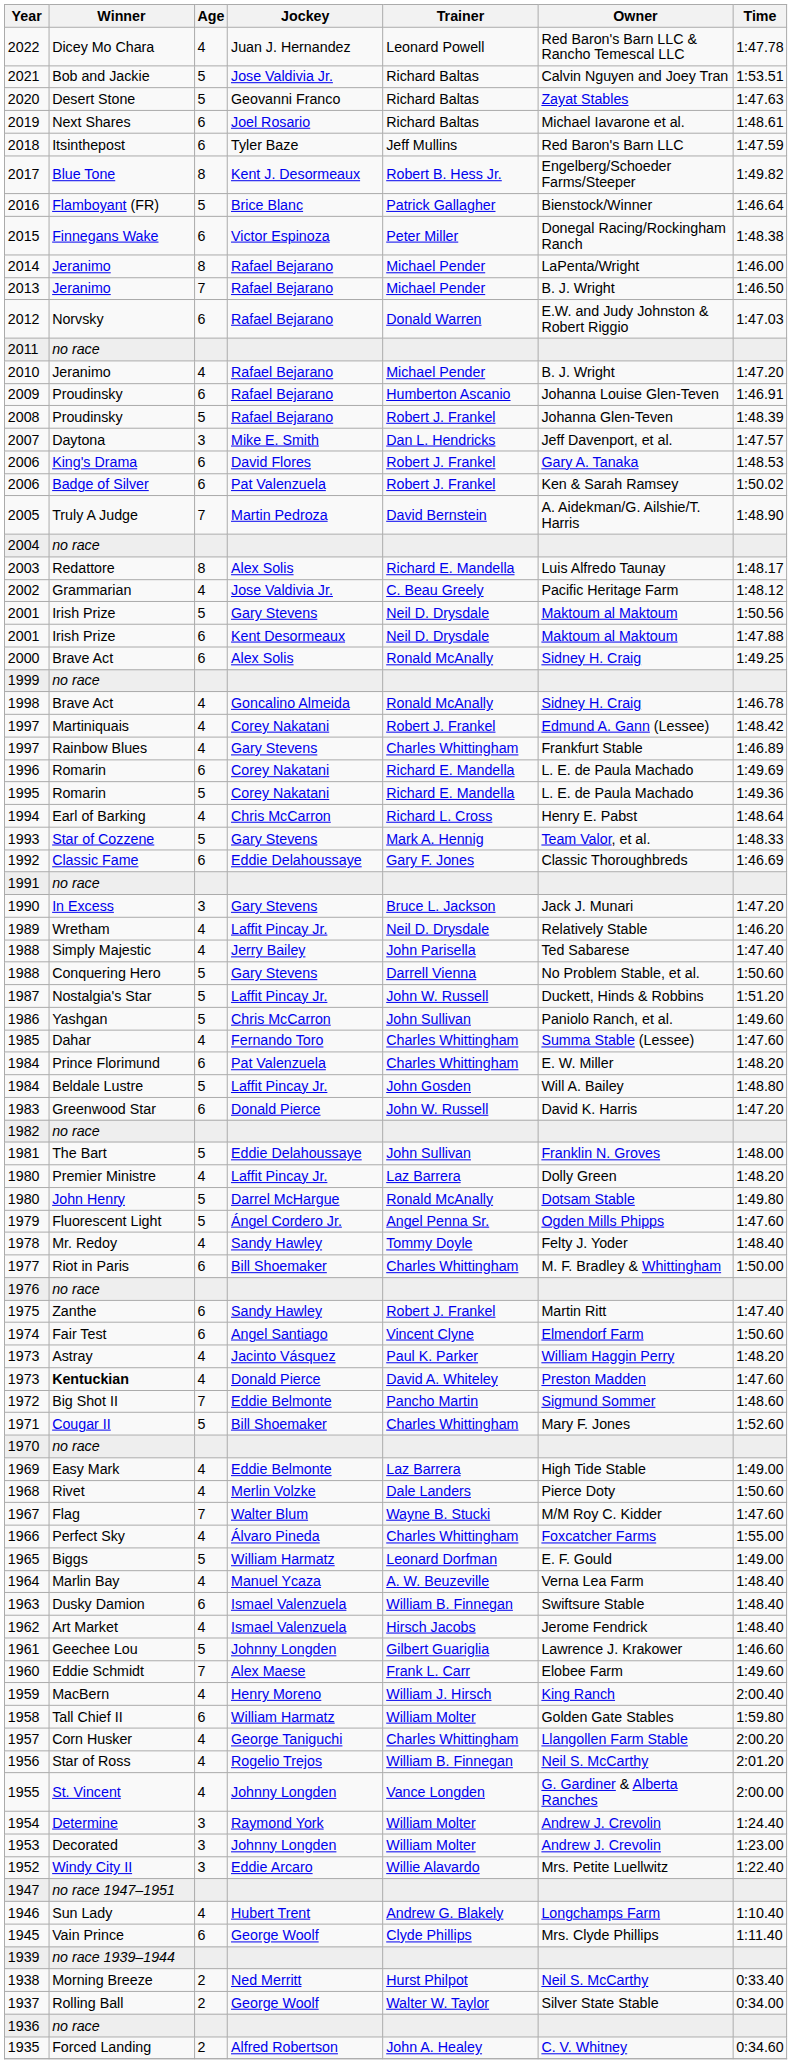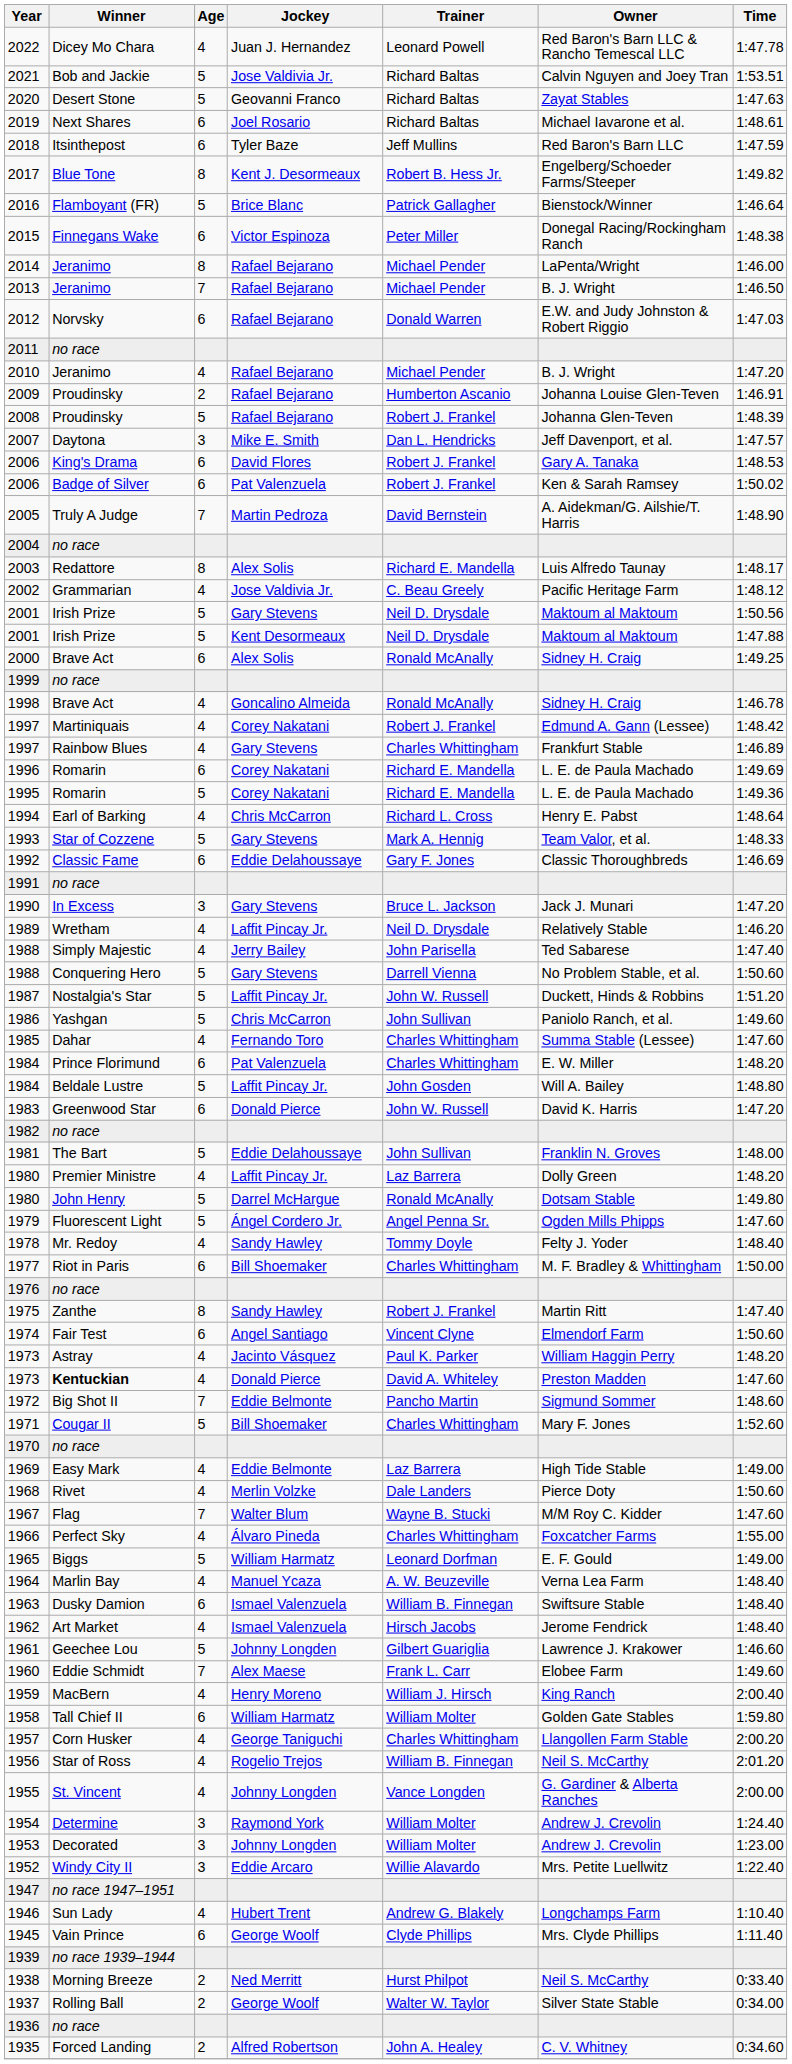 <table class="wikitable sortable" style="font-size:90%">
 <tr>
 <th style="width:38px">Year<br></th>
 <th style="width:140px">Winner<br></th>
 <th>Age<br></th>
 <th style="width:150px">Jockey<br></th>
 <th style="width:150px">Trainer<br></th>
 <th style="width:190px">Owner<br></th>
 <th>Time</th>
 </tr>
 <tr>
 <td>2022</td>
 <td>Dicey Mo Chara</td>
 <td>4</td>
 <td>Juan J. Hernandez</td>
 <td>Leonard Powell</td>
 <td>Red Baron's Barn LLC & Rancho Temescal LLC</td>
 <td>1:47.78</td>
 </tr>
 <tr>
 <td>2021</td>
 <td>Bob and Jackie</td>
 <td>5</td>
 <td><a href='#'>Jose Valdivia Jr.</a></td>
 <td>Richard Baltas</td>
 <td>Calvin Nguyen and Joey Tran</td>
 <td>1:53.51</td>
 </tr>
 <tr>
 <td>2020</td>
 <td>Desert Stone</td>
 <td>5</td>
 <td>Geovanni Franco</td>
 <td>Richard Baltas</td>
 <td><a href='#'>Zayat Stables</a></td>
 <td>1:47.63</td>
 </tr>
 <tr>
 <td>2019</td>
 <td>Next Shares</td>
 <td>6</td>
 <td><a href='#'>Joel Rosario</a></td>
 <td>Richard Baltas</td>
 <td>Michael Iavarone et al.</td>
 <td>1:48.61</td>
 </tr>
 <tr>
 <td>2018</td>
 <td>Itsinthepost</td>
 <td>6</td>
 <td>Tyler Baze</td>
 <td>Jeff Mullins</td>
 <td>Red Baron's Barn LLC</td>
 <td>1:47.59</td>
 </tr>
 <tr>
 <td>2017</td>
 <td><a href='#'>Blue Tone</a></td>
 <td>8</td>
 <td><a href='#'>Kent J. Desormeaux</a></td>
 <td><a href='#'>Robert B. Hess Jr.</a></td>
 <td>Engelberg/Schoeder Farms/Steeper</td>
 <td>1:49.82</td>
 </tr>
 <tr>
 <td>2016</td>
 <td><a href='#'>Flamboyant</a> (FR)</td>
 <td>5</td>
 <td><a href='#'>Brice Blanc</a></td>
 <td><a href='#'>Patrick Gallagher</a></td>
 <td>Bienstock/Winner</td>
 <td>1:46.64</td>
 </tr>
 <tr>
 <td>2015</td>
 <td><a href='#'>Finnegans Wake</a></td>
 <td>6</td>
 <td><a href='#'>Victor Espinoza</a></td>
 <td><a href='#'>Peter Miller</a></td>
 <td>Donegal Racing/Rockingham Ranch</td>
 <td>1:48.38</td>
 </tr>
 <tr>
 <td>2014</td>
 <td><a href='#'>Jeranimo</a></td>
 <td>8</td>
 <td><a href='#'>Rafael Bejarano</a></td>
 <td><a href='#'>Michael Pender</a></td>
 <td>LaPenta/Wright</td>
 <td>1:46.00</td>
 </tr>
 <tr>
 <td>2013</td>
 <td><a href='#'>Jeranimo</a></td>
 <td>7</td>
 <td><a href='#'>Rafael Bejarano</a></td>
 <td><a href='#'>Michael Pender</a></td>
 <td>B. J. Wright</td>
 <td>1:46.50</td>
 </tr>
 <tr>
 <td>2012</td>
 <td>Norvsky</td>
 <td>6</td>
 <td><a href='#'>Rafael Bejarano</a></td>
 <td><a href='#'>Donald Warren</a></td>
 <td>E.W. and Judy Johnston &<br>Robert Riggio</td>
 <td>1:47.03</td>
 </tr>
 <tr bgcolor="#eeeeee">
 <td>2011</td>
 <td><em>no race</em></td>
 <td></td>
 <td></td>
 <td></td>
 <td></td>
 <td></td>
 </tr>
 <tr>
 <td>2010</td>
 <td>Jeranimo</td>
 <td>4</td>
 <td><a href='#'>Rafael Bejarano</a></td>
 <td><a href='#'>Michael Pender</a></td>
 <td>B. J. Wright</td>
 <td>1:47.20</td>
 </tr>
 <tr>
 <td>2009</td>
 <td>Proudinsky</td>
-<td>6</td>
+<td>2</td>
 <td><a href='#'>Rafael Bejarano</a></td>
 <td><a href='#'>Humberton Ascanio</a></td>
 <td>Johanna Louise Glen-Teven</td>
 <td>1:46.91</td>
 </tr>
 <tr>
 <td>2008</td>
 <td>Proudinsky</td>
 <td>5</td>
 <td><a href='#'>Rafael Bejarano</a></td>
 <td><a href='#'>Robert J. Frankel</a></td>
 <td>Johanna Glen-Teven</td>
 <td>1:48.39</td>
 </tr>
 <tr>
 <td>2007</td>
 <td>Daytona</td>
 <td>3</td>
 <td><a href='#'>Mike E. Smith</a></td>
 <td><a href='#'>Dan L. Hendricks</a></td>
 <td>Jeff Davenport, et al.</td>
 <td>1:47.57</td>
 </tr>
 <tr>
 <td>2006</td>
 <td><a href='#'>King's Drama</a></td>
 <td>6</td>
 <td><a href='#'>David Flores</a></td>
 <td><a href='#'>Robert J. Frankel</a></td>
 <td><a href='#'>Gary A. Tanaka</a></td>
 <td>1:48.53</td>
 </tr>
 <tr>
 <td>2006</td>
 <td><a href='#'>Badge of Silver</a></td>
 <td>6</td>
 <td><a href='#'>Pat Valenzuela</a></td>
 <td><a href='#'>Robert J. Frankel</a></td>
 <td>Ken & Sarah Ramsey</td>
 <td>1:50.02</td>
 </tr>
 <tr>
 <td>2005</td>
 <td>Truly A Judge</td>
 <td>7</td>
 <td><a href='#'>Martin Pedroza</a></td>
 <td><a href='#'>David Bernstein</a></td>
 <td>A. Aidekman/G. Ailshie/T. Harris</td>
 <td>1:48.90</td>
 </tr>
 <tr bgcolor="#eeeeee">
 <td>2004</td>
 <td><em>no race</em></td>
 <td></td>
 <td></td>
 <td></td>
 <td></td>
 <td></td>
 </tr>
 <tr>
 <td>2003</td>
 <td>Redattore</td>
 <td>8</td>
 <td><a href='#'>Alex Solis</a></td>
 <td><a href='#'>Richard E. Mandella</a></td>
 <td>Luis Alfredo Taunay</td>
 <td>1:48.17</td>
 </tr>
 <tr>
 <td>2002</td>
 <td>Grammarian</td>
 <td>4</td>
 <td><a href='#'>Jose Valdivia Jr.</a></td>
 <td><a href='#'>C. Beau Greely</a></td>
 <td>Pacific Heritage Farm</td>
 <td>1:48.12</td>
 </tr>
 <tr>
 <td>2001</td>
 <td>Irish Prize</td>
 <td>5</td>
 <td><a href='#'>Gary Stevens</a></td>
 <td><a href='#'>Neil D. Drysdale</a></td>
 <td><a href='#'>Maktoum al Maktoum</a></td>
 <td>1:50.56</td>
 </tr>
 <tr>
 <td>2001</td>
 <td>Irish Prize</td>
-<td>6</td>
+<td>5</td>
 <td><a href='#'>Kent Desormeaux</a></td>
 <td><a href='#'>Neil D. Drysdale</a></td>
 <td><a href='#'>Maktoum al Maktoum</a></td>
 <td>1:47.88</td>
 </tr>
 <tr>
 <td>2000</td>
 <td>Brave Act</td>
 <td>6</td>
 <td><a href='#'>Alex Solis</a></td>
 <td><a href='#'>Ronald McAnally</a></td>
 <td><a href='#'>Sidney H. Craig</a></td>
 <td>1:49.25</td>
 </tr>
 <tr bgcolor="#eeeeee">
 <td>1999</td>
 <td><em>no race</em></td>
 <td></td>
 <td></td>
 <td></td>
 <td></td>
 <td></td>
 </tr>
 <tr>
 <td>1998</td>
 <td>Brave Act</td>
 <td>4</td>
 <td><a href='#'>Goncalino Almeida</a></td>
 <td><a href='#'>Ronald McAnally</a></td>
 <td><a href='#'>Sidney H. Craig</a></td>
 <td>1:46.78</td>
 </tr>
 <tr>
 <td>1997</td>
 <td>Martiniquais</td>
 <td>4</td>
 <td><a href='#'>Corey Nakatani</a></td>
 <td><a href='#'>Robert J. Frankel</a></td>
 <td><a href='#'>Edmund A. Gann</a> (Lessee)</td>
 <td>1:48.42</td>
 </tr>
 <tr>
 <td>1997</td>
 <td>Rainbow Blues</td>
 <td>4</td>
 <td><a href='#'>Gary Stevens</a></td>
 <td><a href='#'>Charles Whittingham</a></td>
 <td>Frankfurt Stable</td>
 <td>1:46.89</td>
 </tr>
 <tr>
 <td>1996</td>
 <td>Romarin</td>
 <td>6</td>
 <td><a href='#'>Corey Nakatani</a></td>
 <td><a href='#'>Richard E. Mandella</a></td>
 <td>L. E. de Paula Machado</td>
 <td>1:49.69</td>
 </tr>
 <tr>
 <td>1995</td>
 <td>Romarin</td>
 <td>5</td>
 <td><a href='#'>Corey Nakatani</a></td>
 <td><a href='#'>Richard E. Mandella</a></td>
 <td>L. E. de Paula Machado</td>
 <td>1:49.36</td>
 </tr>
 <tr>
 <td>1994</td>
 <td>Earl of Barking</td>
 <td>4</td>
 <td><a href='#'>Chris McCarron</a></td>
 <td><a href='#'>Richard L. Cross</a></td>
 <td>Henry E. Pabst</td>
 <td>1:48.64</td>
 </tr>
 <tr>
 <td>1993</td>
 <td><a href='#'>Star of Cozzene</a></td>
 <td>5</td>
 <td><a href='#'>Gary Stevens</a></td>
 <td><a href='#'>Mark A. Hennig</a></td>
 <td><a href='#'>Team Valor</a>, et al.</td>
 <td>1:48.33</td>
 </tr>
 <tr>
 <td>1992</td>
 <td><a href='#'>Classic Fame</a></td>
 <td>6</td>
 <td><a href='#'>Eddie Delahoussaye</a></td>
 <td><a href='#'>Gary F. Jones</a></td>
 <td>Classic Thoroughbreds</td>
 <td>1:46.69</td>
 </tr>
 <tr bgcolor="#eeeeee">
 <td>1991</td>
 <td><em>no race</em></td>
 <td></td>
 <td></td>
 <td></td>
 <td></td>
 <td></td>
 </tr>
 <tr>
 <td>1990</td>
 <td><a href='#'>In Excess</a></td>
 <td>3</td>
 <td><a href='#'>Gary Stevens</a></td>
 <td><a href='#'>Bruce L. Jackson</a></td>
 <td>Jack J. Munari</td>
 <td>1:47.20</td>
 </tr>
 <tr>
 <td>1989</td>
 <td>Wretham</td>
 <td>4</td>
 <td><a href='#'>Laffit Pincay Jr.</a></td>
 <td><a href='#'>Neil D. Drysdale</a></td>
 <td>Relatively Stable</td>
 <td>1:46.20</td>
 </tr>
 <tr>
 <td>1988</td>
 <td>Simply Majestic</td>
 <td>4</td>
 <td><a href='#'>Jerry Bailey</a></td>
 <td><a href='#'>John Parisella</a></td>
 <td>Ted Sabarese</td>
 <td>1:47.40</td>
 </tr>
 <tr>
 <td>1988</td>
 <td>Conquering Hero</td>
 <td>5</td>
 <td><a href='#'>Gary Stevens</a></td>
 <td><a href='#'>Darrell Vienna</a></td>
 <td>No Problem Stable, et al.</td>
 <td>1:50.60</td>
 </tr>
 <tr>
 <td>1987</td>
 <td>Nostalgia's Star</td>
 <td>5</td>
 <td><a href='#'>Laffit Pincay Jr.</a></td>
 <td><a href='#'>John W. Russell</a></td>
 <td>Duckett, Hinds & Robbins</td>
 <td>1:51.20</td>
 </tr>
 <tr>
 <td>1986</td>
 <td>Yashgan</td>
 <td>5</td>
 <td><a href='#'>Chris McCarron</a></td>
 <td><a href='#'>John Sullivan</a></td>
 <td>Paniolo Ranch, et al.</td>
 <td>1:49.60</td>
 </tr>
 <tr>
 <td>1985</td>
 <td>Dahar</td>
 <td>4</td>
 <td><a href='#'>Fernando Toro</a></td>
 <td><a href='#'>Charles Whittingham</a></td>
 <td><a href='#'>Summa Stable</a> (Lessee)</td>
 <td>1:47.60</td>
 </tr>
 <tr>
 <td>1984</td>
 <td>Prince Florimund</td>
 <td>6</td>
 <td><a href='#'>Pat Valenzuela</a></td>
 <td><a href='#'>Charles Whittingham</a></td>
 <td>E. W. Miller</td>
 <td>1:48.20</td>
 </tr>
 <tr>
 <td>1984</td>
 <td>Beldale Lustre</td>
 <td>5</td>
 <td><a href='#'>Laffit Pincay Jr.</a></td>
 <td><a href='#'>John Gosden</a></td>
 <td>Will A. Bailey</td>
 <td>1:48.80</td>
 </tr>
 <tr>
 <td>1983</td>
 <td>Greenwood Star</td>
 <td>6</td>
 <td><a href='#'>Donald Pierce</a></td>
 <td><a href='#'>John W. Russell</a></td>
 <td>David K. Harris</td>
 <td>1:47.20</td>
 </tr>
 <tr bgcolor="#eeeeee">
 <td>1982</td>
 <td><em>no race</em></td>
 <td></td>
 <td></td>
 <td></td>
 <td></td>
 <td></td>
 </tr>
 <tr>
 <td>1981</td>
 <td>The Bart</td>
 <td>5</td>
 <td><a href='#'>Eddie Delahoussaye</a></td>
 <td><a href='#'>John Sullivan</a></td>
 <td><a href='#'>Franklin N. Groves</a></td>
 <td>1:48.00</td>
 </tr>
 <tr>
 <td>1980</td>
 <td>Premier Ministre</td>
 <td>4</td>
 <td><a href='#'>Laffit Pincay Jr.</a></td>
 <td><a href='#'>Laz Barrera</a></td>
 <td>Dolly Green</td>
 <td>1:48.20</td>
 </tr>
 <tr>
 <td>1980</td>
 <td><a href='#'>John Henry</a></td>
 <td>5</td>
 <td><a href='#'>Darrel McHargue</a></td>
 <td><a href='#'>Ronald McAnally</a></td>
 <td><a href='#'>Dotsam Stable</a></td>
 <td>1:49.80</td>
 </tr>
 <tr>
 <td>1979</td>
 <td>Fluorescent Light</td>
 <td>5</td>
 <td><a href='#'>Ángel Cordero Jr.</a></td>
 <td><a href='#'>Angel Penna Sr.</a></td>
 <td><a href='#'>Ogden Mills Phipps</a></td>
 <td>1:47.60</td>
 </tr>
 <tr>
 <td>1978</td>
 <td>Mr. Redoy</td>
 <td>4</td>
 <td><a href='#'>Sandy Hawley</a></td>
 <td><a href='#'>Tommy Doyle</a></td>
 <td>Felty J. Yoder</td>
 <td>1:48.40</td>
 </tr>
 <tr>
 <td>1977</td>
 <td>Riot in Paris</td>
 <td>6</td>
 <td><a href='#'>Bill Shoemaker</a></td>
 <td><a href='#'>Charles Whittingham</a></td>
 <td>M. F. Bradley & <a href='#'>Whittingham</a></td>
 <td>1:50.00</td>
 </tr>
 <tr bgcolor="#eeeeee">
 <td>1976</td>
 <td><em>no race</em></td>
 <td></td>
 <td></td>
 <td></td>
 <td></td>
 <td></td>
 </tr>
 <tr>
 <td>1975</td>
 <td>Zanthe</td>
-<td>6</td>
+<td>8</td>
 <td><a href='#'>Sandy Hawley</a></td>
 <td><a href='#'>Robert J. Frankel</a></td>
 <td>Martin Ritt</td>
 <td>1:47.40</td>
 </tr>
 <tr>
 <td>1974</td>
 <td>Fair Test</td>
 <td>6</td>
 <td><a href='#'>Angel Santiago</a></td>
 <td><a href='#'>Vincent Clyne</a></td>
 <td><a href='#'>Elmendorf Farm</a></td>
 <td>1:50.60</td>
 </tr>
 <tr>
 <td>1973</td>
 <td>Astray</td>
 <td>4</td>
 <td><a href='#'>Jacinto Vásquez</a></td>
 <td><a href='#'>Paul K. Parker</a></td>
 <td><a href='#'>William Haggin Perry</a></td>
 <td>1:48.20</td>
 </tr>
 <tr>
 <td>1973</td>
 <td><strong>Kentuckian</strong></td>
 <td>4</td>
 <td><a href='#'>Donald Pierce</a></td>
 <td><a href='#'>David A. Whiteley</a></td>
 <td><a href='#'>Preston Madden</a></td>
 <td>1:47.60</td>
 </tr>
 <tr>
 <td>1972</td>
 <td>Big Shot II</td>
 <td>7</td>
 <td><a href='#'>Eddie Belmonte</a></td>
 <td><a href='#'>Pancho Martin</a></td>
 <td><a href='#'>Sigmund Sommer</a></td>
 <td>1:48.60</td>
 </tr>
 <tr>
 <td>1971</td>
 <td><a href='#'>Cougar II</a></td>
 <td>5</td>
 <td><a href='#'>Bill Shoemaker</a></td>
 <td><a href='#'>Charles Whittingham</a></td>
 <td>Mary F. Jones</td>
 <td>1:52.60</td>
 </tr>
 <tr bgcolor="#eeeeee">
 <td>1970</td>
 <td><em>no race</em></td>
 <td></td>
 <td></td>
 <td></td>
 <td></td>
 <td></td>
 </tr>
 <tr>
 <td>1969</td>
 <td>Easy Mark</td>
 <td>4</td>
 <td><a href='#'>Eddie Belmonte</a></td>
 <td><a href='#'>Laz Barrera</a></td>
 <td>High Tide Stable</td>
 <td>1:49.00</td>
 </tr>
 <tr>
 <td>1968</td>
 <td>Rivet</td>
 <td>4</td>
 <td><a href='#'>Merlin Volzke</a></td>
 <td><a href='#'>Dale Landers</a></td>
 <td>Pierce Doty</td>
 <td>1:50.60</td>
 </tr>
 <tr>
 <td>1967</td>
 <td>Flag</td>
 <td>7</td>
 <td><a href='#'>Walter Blum</a></td>
 <td><a href='#'>Wayne B. Stucki</a></td>
 <td>M/M Roy C. Kidder</td>
 <td>1:47.60</td>
 </tr>
 <tr>
 <td>1966</td>
 <td>Perfect Sky</td>
 <td>4</td>
 <td><a href='#'>Álvaro Pineda</a></td>
 <td><a href='#'>Charles Whittingham</a></td>
 <td><a href='#'>Foxcatcher Farms</a></td>
 <td>1:55.00</td>
 </tr>
 <tr>
 <td>1965</td>
 <td>Biggs</td>
 <td>5</td>
 <td><a href='#'>William Harmatz</a></td>
 <td><a href='#'>Leonard Dorfman</a></td>
 <td>E. F. Gould</td>
 <td>1:49.00</td>
 </tr>
 <tr>
 <td>1964</td>
 <td>Marlin Bay</td>
 <td>4</td>
 <td><a href='#'>Manuel Ycaza</a></td>
 <td><a href='#'>A. W. Beuzeville</a></td>
 <td>Verna Lea Farm</td>
 <td>1:48.40</td>
 </tr>
 <tr>
 <td>1963</td>
 <td>Dusky Damion</td>
 <td>6</td>
 <td><a href='#'>Ismael Valenzuela</a></td>
 <td><a href='#'>William B. Finnegan</a></td>
 <td>Swiftsure Stable</td>
 <td>1:48.40</td>
 </tr>
 <tr>
 <td>1962</td>
 <td>Art Market</td>
 <td>4</td>
 <td><a href='#'>Ismael Valenzuela</a></td>
 <td><a href='#'>Hirsch Jacobs</a></td>
 <td>Jerome Fendrick</td>
 <td>1:48.40</td>
 </tr>
 <tr>
 <td>1961</td>
 <td>Geechee Lou</td>
 <td>5</td>
 <td><a href='#'>Johnny Longden</a></td>
 <td><a href='#'>Gilbert Guariglia</a></td>
 <td>Lawrence J. Krakower</td>
 <td>1:46.60</td>
 </tr>
 <tr>
 <td>1960</td>
 <td>Eddie Schmidt</td>
 <td>7</td>
 <td><a href='#'>Alex Maese</a></td>
 <td><a href='#'>Frank L. Carr</a></td>
 <td>Elobee Farm</td>
 <td>1:49.60</td>
 </tr>
 <tr>
 <td>1959</td>
 <td>MacBern</td>
 <td>4</td>
 <td><a href='#'>Henry Moreno</a></td>
 <td><a href='#'>William J. Hirsch</a></td>
 <td><a href='#'>King Ranch</a></td>
 <td>2:00.40</td>
 </tr>
 <tr>
 <td>1958</td>
 <td>Tall Chief II</td>
 <td>6</td>
 <td><a href='#'>William Harmatz</a></td>
 <td><a href='#'>William Molter</a></td>
 <td>Golden Gate Stables</td>
 <td>1:59.80</td>
 </tr>
 <tr>
 <td>1957</td>
 <td>Corn Husker</td>
 <td>4</td>
 <td><a href='#'>George Taniguchi</a></td>
 <td><a href='#'>Charles Whittingham</a></td>
 <td><a href='#'>Llangollen Farm Stable</a></td>
 <td>2:00.20</td>
 </tr>
 <tr>
 <td>1956</td>
 <td>Star of Ross</td>
 <td>4</td>
 <td><a href='#'>Rogelio Trejos</a></td>
 <td><a href='#'>William B. Finnegan</a></td>
 <td><a href='#'>Neil S. McCarthy</a></td>
 <td>2:01.20</td>
 </tr>
 <tr>
 <td>1955</td>
 <td><a href='#'>St. Vincent</a></td>
 <td>4</td>
 <td><a href='#'>Johnny Longden</a></td>
 <td><a href='#'>Vance Longden</a></td>
 <td><a href='#'>G. Gardiner</a> & <a href='#'>Alberta Ranches</a></td>
 <td>2:00.00</td>
 </tr>
 <tr>
 <td>1954</td>
 <td><a href='#'>Determine</a></td>
 <td>3</td>
 <td><a href='#'>Raymond York</a></td>
 <td><a href='#'>William Molter</a></td>
 <td><a href='#'>Andrew J. Crevolin</a></td>
 <td>1:24.40</td>
 </tr>
 <tr>
 <td>1953</td>
 <td>Decorated</td>
 <td>3</td>
 <td><a href='#'>Johnny Longden</a></td>
 <td><a href='#'>William Molter</a></td>
 <td><a href='#'>Andrew J. Crevolin</a></td>
 <td>1:23.00</td>
 </tr>
 <tr>
 <td>1952</td>
 <td><a href='#'>Windy City II</a></td>
 <td>3</td>
 <td><a href='#'>Eddie Arcaro</a></td>
 <td><a href='#'>Willie Alavardo</a></td>
 <td>Mrs. Petite Luellwitz</td>
 <td>1:22.40</td>
 </tr>
 <tr bgcolor="#eeeeee">
 <td>1947</td>
 <td><em>no race 1947–1951</em></td>
 <td></td>
 <td></td>
 <td></td>
 <td></td>
 <td></td>
 </tr>
 <tr>
 <td>1946</td>
 <td>Sun Lady</td>
 <td>4</td>
 <td><a href='#'>Hubert Trent</a></td>
 <td><a href='#'>Andrew G. Blakely</a></td>
 <td><a href='#'>Longchamps Farm</a></td>
 <td>1:10.40</td>
 </tr>
 <tr>
 <td>1945</td>
 <td>Vain Prince</td>
 <td>6</td>
 <td><a href='#'>George Woolf</a></td>
 <td><a href='#'>Clyde Phillips</a></td>
 <td>Mrs. Clyde Phillips</td>
 <td>1:11.40</td>
 </tr>
 <tr bgcolor="#eeeeee">
 <td>1939</td>
 <td><em>no race 1939–1944</em></td>
 <td></td>
 <td></td>
 <td></td>
 <td></td>
 <td></td>
 </tr>
 <tr>
 <td>1938</td>
 <td>Morning Breeze</td>
 <td>2</td>
 <td><a href='#'>Ned Merritt</a></td>
 <td><a href='#'>Hurst Philpot</a></td>
 <td><a href='#'>Neil S. McCarthy</a></td>
 <td>0:33.40</td>
 </tr>
 <tr>
 <td>1937</td>
 <td>Rolling Ball</td>
 <td>2</td>
 <td><a href='#'>George Woolf</a></td>
 <td><a href='#'>Walter W. Taylor</a></td>
 <td>Silver State Stable</td>
 <td>0:34.00</td>
 </tr>
 <tr bgcolor="#eeeeee">
 <td>1936</td>
 <td><em>no race</em></td>
 <td></td>
 <td></td>
 <td></td>
 <td></td>
 <td></td>
 </tr>
 <tr>
 <td>1935</td>
 <td>Forced Landing</td>
 <td>2</td>
 <td><a href='#'>Alfred Robertson</a></td>
 <td><a href='#'>John A. Healey</a></td>
 <td><a href='#'>C. V. Whitney</a></td>
 <td>0:34.60</td>
 </tr>
 <tr>
 </tr>
 </table>
